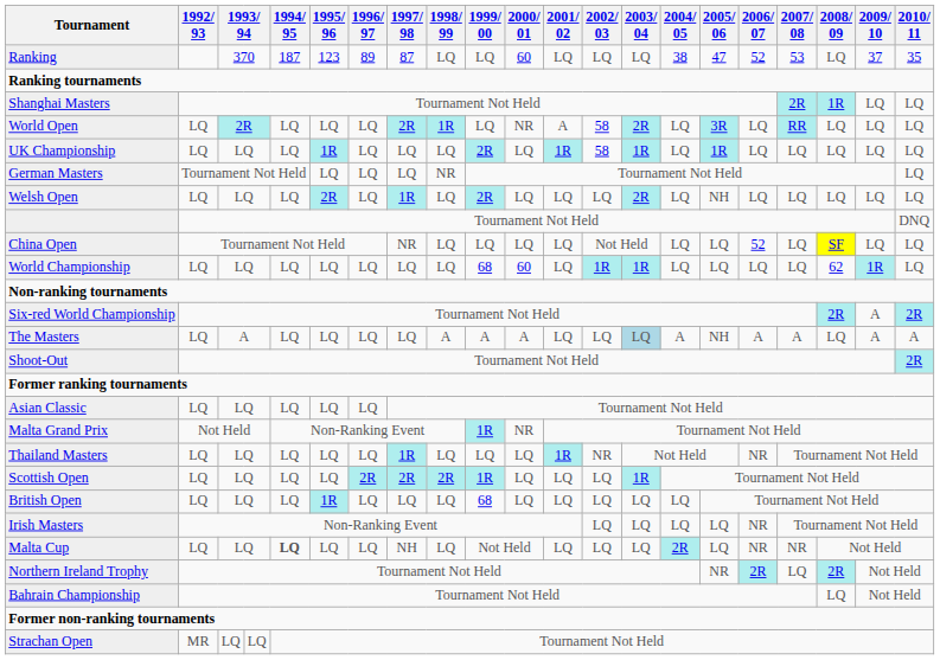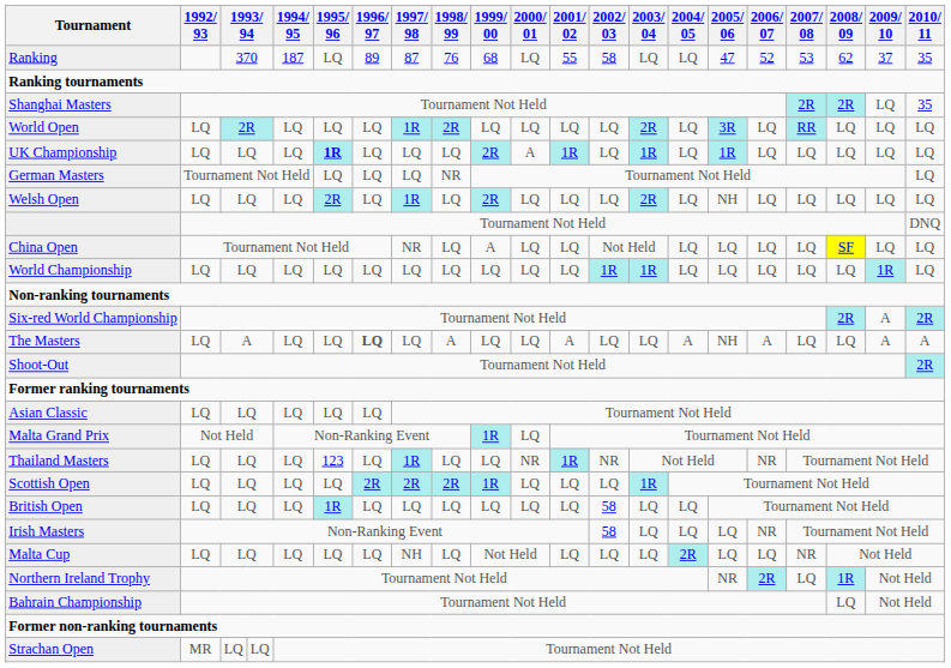 <table class="wikitable" style="font-size:85%">
 <tr>
 <th>Tournament</th>
 <th><a href='#'>1992/<br>93</a></th>
 <th colspan="2"><a href='#'>1993/<br>94</a></th>
 <th><a href='#'>1994/<br>95</a></th>
 <th><a href='#'>1995/<br>96</a></th>
 <th><a href='#'>1996/<br>97</a></th>
 <th><a href='#'>1997/<br>98</a></th>
 <th><a href='#'>1998/<br>99</a></th>
 <th><a href='#'>1999/<br>00</a></th>
 <th><a href='#'>2000/<br>01</a></th>
 <th><a href='#'>2001/<br>02</a></th>
 <th><a href='#'>2002/<br>03</a></th>
 <th><a href='#'>2003/<br>04</a></th>
 <th><a href='#'>2004/<br>05</a></th>
 <th><a href='#'>2005/<br>06</a></th>
 <th><a href='#'>2006/<br>07</a></th>
 <th><a href='#'>2007/<br>08</a></th>
 <th><a href='#'>2008/<br>09</a></th>
 <th><a href='#'>2009/<br>10</a></th>
 <th><a href='#'>2010/<br>11</a></th>
 </tr>
 <tr>
 <td style="background:#EFEFEF;"><a href='#'>Ranking</a></td>
 <td align="center"></td>
 <td align="center" colspan="2"><a href='#'>370</a></td>
 <td align="center"><a href='#'>187</a></td>
-<td align="center"><a href='#'>123</a></td>
+<td align="center" style="color:#555555;">LQ</td>
 <td align="center"><a href='#'>89</a></td>
 <td align="center"><a href='#'>87</a></td>
+<td align="center"><a href='#'>76</a></td>
+<td align="center"><a href='#'>68</a></td>
+<td align="center" style="color:#555555;">LQ</td>
+<td align="center"><a href='#'>55</a></td>
+<td align="center"><a href='#'>58</a></td>
 <td align="center" style="color:#555555;">LQ</td>
 <td align="center" style="color:#555555;">LQ</td>
-<td align="center"><a href='#'>60</a></td>
-<td align="center" style="color:#555555;">LQ</td>
-<td align="center" style="color:#555555;">LQ</td>
-<td align="center" style="color:#555555;">LQ</td>
-<td align="center"><a href='#'>38</a></td>
 <td align="center"><a href='#'>47</a></td>
 <td align="center"><a href='#'>52</a></td>
 <td align="center"><a href='#'>53</a></td>
-<td align="center" style="color:#555555;">LQ</td>
+<td align="center"><a href='#'>62</a></td>
 <td align="center"><a href='#'>37</a></td>
 <td align="center"><a href='#'>35</a></td>
 </tr>
 <tr>
 <td colspan="30"><strong>Ranking tournaments</strong></td>
 </tr>
 <tr>
 <td style="background:#EFEFEF;"><a href='#'>Shanghai Masters</a></td>
 <td align="center" colspan="16" style="color:#555555;">Tournament Not Held</td>
 <td align="center" style="background:#afeeee;"><a href='#'>2R</a></td>
-<td align="center" style="background:#afeeee;"><a href='#'>1R</a></td>
+<td align="center" style="background:#afeeee;"><a href='#'>2R</a></td>
 <td align="center" style="color:#555555;">LQ</td>
-<td align="center" style="color:#555555;">LQ</td>
+<td align="center"><a href='#'>35</a></td>
 </tr>
 <tr>
 <td style="background:#EFEFEF;"><a href='#'>World Open</a></td>
 <td align="center" style="color:#555555;">LQ</td>
 <td align="center" colspan="2" style="background:#afeeee;"><a href='#'>2R</a></td>
 <td align="center" style="color:#555555;">LQ</td>
 <td align="center" style="color:#555555;">LQ</td>
 <td align="center" style="color:#555555;">LQ</td>
+<td align="center" style="background:#afeeee;"><a href='#'>1R</a></td>
 <td align="center" style="background:#afeeee;"><a href='#'>2R</a></td>
-<td align="center" style="background:#afeeee;"><a href='#'>1R</a></td>
 <td align="center" style="color:#555555;">LQ</td>
-<td align="center" style="color:#555555;">NR</td>
-<td align="center" style="color:#555555;">A</td>
-<td align="center"><a href='#'>58</a></td>
+<td align="center" style="color:#555555;">LQ</td>
+<td align="center" style="color:#555555;">LQ</td>
+<td align="center" style="color:#555555;">LQ</td>
 <td align="center" style="background:#afeeee;"><a href='#'>2R</a></td>
 <td align="center" style="color:#555555;">LQ</td>
 <td align="center" style="background:#afeeee;"><a href='#'>3R</a></td>
 <td align="center" style="color:#555555;">LQ</td>
 <td align="center" style="background:#afeeee;"><a href='#'>RR</a></td>
 <td align="center" style="color:#555555;">LQ</td>
 <td align="center" style="color:#555555;">LQ</td>
 <td align="center" style="color:#555555;">LQ</td>
 </tr>
 <tr>
 <td style="background:#EFEFEF;"><a href='#'>UK Championship</a></td>
 <td align="center" style="color:#555555;">LQ</td>
 <td align="center" colspan="2" style="color:#555555;">LQ</td>
 <td align="center" style="color:#555555;">LQ</td>
-<td align="center" style="background:#afeeee;"><a href='#'>1R</a></td>
+<td align="center" style="background:#afeeee;"><strong><a href='#'>1R</a></strong></td>
 <td align="center" style="color:#555555;">LQ</td>
 <td align="center" style="color:#555555;">LQ</td>
 <td align="center" style="color:#555555;">LQ</td>
 <td align="center" style="background:#afeeee;"><a href='#'>2R</a></td>
+<td align="center" style="color:#555555;">A</td>
+<td align="center" style="background:#afeeee;"><a href='#'>1R</a></td>
 <td align="center" style="color:#555555;">LQ</td>
-<td align="center" style="background:#afeeee;"><a href='#'>1R</a></td>
-<td align="center"><a href='#'>58</a></td>
 <td align="center" style="background:#afeeee;"><a href='#'>1R</a></td>
 <td align="center" style="color:#555555;">LQ</td>
 <td align="center" style="background:#afeeee;"><a href='#'>1R</a></td>
 <td align="center" style="color:#555555;">LQ</td>
 <td align="center" style="color:#555555;">LQ</td>
 <td align="center" style="color:#555555;">LQ</td>
 <td align="center" style="color:#555555;">LQ</td>
 <td align="center" style="color:#555555;">LQ</td>
 </tr>
 <tr>
 <td style="background:#EFEFEF;"><a href='#'>German Masters</a></td>
 <td align="center" colspan="4" style="color:#555555;">Tournament Not Held</td>
 <td align="center" style="color:#555555;">LQ</td>
 <td align="center" style="color:#555555;">LQ</td>
 <td align="center" style="color:#555555;">LQ</td>
 <td align="center" style="color:#555555;">NR</td>
 <td align="center" colspan="11" style="color:#555555;">Tournament Not Held</td>
 <td align="center" style="color:#555555;">LQ</td>
 </tr>
 <tr>
 <td style="background:#EFEFEF;"><a href='#'>Welsh Open</a></td>
 <td align="center" style="color:#555555;">LQ</td>
 <td align="center" colspan="2" style="color:#555555;">LQ</td>
 <td align="center" style="color:#555555;">LQ</td>
 <td align="center" style="background:#afeeee;"><a href='#'>2R</a></td>
 <td align="center" style="color:#555555;">LQ</td>
 <td align="center" style="background:#afeeee;"><a href='#'>1R</a></td>
 <td align="center" style="color:#555555;">LQ</td>
 <td align="center" style="background:#afeeee;"><a href='#'>2R</a></td>
 <td align="center" style="color:#555555;">LQ</td>
 <td align="center" style="color:#555555;">LQ</td>
 <td align="center" style="color:#555555;">LQ</td>
 <td align="center" style="background:#afeeee;"><a href='#'>2R</a></td>
 <td align="center" style="color:#555555;">LQ</td>
 <td align="center" style="color:#555555;">NH</td>
 <td align="center" style="color:#555555;">LQ</td>
 <td align="center" style="color:#555555;">LQ</td>
 <td align="center" style="color:#555555;">LQ</td>
 <td align="center" style="color:#555555;">LQ</td>
 <td align="center" style="color:#555555;">LQ</td>
 </tr>
 <tr>
 <td style="background:#EFEFEF;"></td>
 <td align="center" colspan="19" style="color:#555555;">Tournament Not Held</td>
 <td align="center" style="color:#555555;">DNQ</td>
 </tr>
 <tr>
 <td style="background:#EFEFEF;"><a href='#'>China Open</a></td>
 <td align="center" colspan="6" style="color:#555555;">Tournament Not Held</td>
 <td align="center" style="color:#555555;">NR</td>
 <td align="center" style="color:#555555;">LQ</td>
-<td align="center" style="color:#555555;">LQ</td>
+<td align="center" style="color:#555555;">A</td>
 <td align="center" style="color:#555555;">LQ</td>
 <td align="center" style="color:#555555;">LQ</td>
 <td align="center" colspan="2" style="color:#555555;">Not Held</td>
 <td align="center" style="color:#555555;">LQ</td>
 <td align="center" style="color:#555555;">LQ</td>
-<td align="center"><a href='#'>52</a></td>
+<td align="center" style="color:#555555;">LQ</td>
 <td align="center" style="color:#555555;">LQ</td>
 <td align="center" style="background:yellow;"><a href='#'>SF</a></td>
 <td align="center" style="color:#555555;">LQ</td>
 <td align="center" style="color:#555555;">LQ</td>
 </tr>
 <tr>
 <td style="background:#EFEFEF;"><a href='#'>World Championship</a></td>
 <td align="center" style="color:#555555;">LQ</td>
 <td align="center" colspan="2" style="color:#555555;">LQ</td>
 <td align="center" style="color:#555555;">LQ</td>
 <td align="center" style="color:#555555;">LQ</td>
 <td align="center" style="color:#555555;">LQ</td>
 <td align="center" style="color:#555555;">LQ</td>
 <td align="center" style="color:#555555;">LQ</td>
-<td align="center"><a href='#'>68</a></td>
-<td align="center"><a href='#'>60</a></td>
+<td align="center" style="color:#555555;">LQ</td>
+<td align="center" style="color:#555555;">LQ</td>
 <td align="center" style="color:#555555;">LQ</td>
 <td align="center" style="background:#afeeee;"><a href='#'>1R</a></td>
 <td align="center" style="background:#afeeee;"><a href='#'>1R</a></td>
 <td align="center" style="color:#555555;">LQ</td>
 <td align="center" style="color:#555555;">LQ</td>
 <td align="center" style="color:#555555;">LQ</td>
 <td align="center" style="color:#555555;">LQ</td>
-<td align="center"><a href='#'>62</a></td>
+<td align="center" style="color:#555555;">LQ</td>
 <td align="center" style="background:#afeeee;"><a href='#'>1R</a></td>
 <td align="center" style="color:#555555;">LQ</td>
 </tr>
 <tr>
 <td colspan="30"><strong>Non-ranking tournaments</strong></td>
 </tr>
 <tr>
 <td style="background:#EFEFEF;"><a href='#'>Six-red World Championship</a></td>
 <td align="center" colspan="17" style="color:#555555;">Tournament Not Held</td>
 <td align="center" style="background:#afeeee;"><a href='#'>2R</a></td>
 <td align="center" style="color:#555555;">A</td>
 <td align="center" style="background:#afeeee;"><a href='#'>2R</a></td>
 </tr>
 <tr>
 <td style="background:#EFEFEF;"><a href='#'>The Masters</a></td>
 <td align="center" style="color:#555555;">LQ</td>
 <td align="center" colspan="2" style="color:#555555;">A</td>
 <td align="center" style="color:#555555;">LQ</td>
 <td align="center" style="color:#555555;">LQ</td>
+<td align="center" style="color:#555555;"><strong>LQ</strong></td>
+<td align="center" style="color:#555555;">LQ</td>
+<td align="center" style="color:#555555;">A</td>
 <td align="center" style="color:#555555;">LQ</td>
 <td align="center" style="color:#555555;">LQ</td>
 <td align="center" style="color:#555555;">A</td>
-<td align="center" style="color:#555555;">A</td>
-<td align="center" style="color:#555555;">A</td>
 <td align="center" style="color:#555555;">LQ</td>
 <td align="center" style="color:#555555;">LQ</td>
-<td align="center" style="background: lightblue; color:#555555;">LQ</td>
 <td align="center" style="color:#555555;">A</td>
 <td align="center" style="color:#555555;">NH</td>
 <td align="center" style="color:#555555;">A</td>
-<td align="center" style="color:#555555;">A</td>
+<td align="center" style="color:#555555;">LQ</td>
 <td align="center" style="color:#555555;">LQ</td>
 <td align="center" style="color:#555555;">A</td>
 <td align="center" style="color:#555555;">A</td>
 </tr>
 <tr>
 <td style="background:#EFEFEF;"><a href='#'>Shoot-Out</a></td>
 <td align="center" colspan="19" style="color:#555555;">Tournament Not Held</td>
 <td align="center" style="background:#afeeee;"><a href='#'>2R</a></td>
 </tr>
 <tr>
 <td colspan="30"><strong>Former ranking tournaments</strong></td>
 </tr>
 <tr>
 <td style="background:#EFEFEF;"><a href='#'>Asian Classic</a></td>
 <td align="center" style="color:#555555;">LQ</td>
 <td align="center" colspan="2" style="color:#555555;">LQ</td>
 <td align="center" style="color:#555555;">LQ</td>
 <td align="center" style="color:#555555;">LQ</td>
 <td align="center" style="color:#555555;">LQ</td>
 <td align="center" colspan="30" style="color:#555555;">Tournament Not Held</td>
 </tr>
 <tr>
 <td style="background:#EFEFEF;"><a href='#'>Malta Grand Prix</a></td>
 <td align="center" colspan="3" style="color:#555555;">Not Held</td>
 <td align="center" colspan="5" style="color:#555555;">Non-Ranking Event</td>
 <td align="center" style="background:#afeeee;"><a href='#'>1R</a></td>
-<td align="center" style="color:#555555;">NR</td>
+<td align="center" style="color:#555555;">LQ</td>
 <td align="center" colspan="30" style="color:#555555;">Tournament Not Held</td>
 </tr>
 <tr>
 <td style="background:#EFEFEF;"><a href='#'>Thailand Masters</a></td>
 <td align="center" style="color:#555555;">LQ</td>
 <td align="center" colspan="2" style="color:#555555;">LQ</td>
 <td align="center" style="color:#555555;">LQ</td>
-<td align="center" style="color:#555555;">LQ</td>
+<td align="center"><a href='#'>123</a></td>
 <td align="center" style="color:#555555;">LQ</td>
 <td align="center" style="background:#afeeee;"><a href='#'>1R</a></td>
 <td align="center" style="color:#555555;">LQ</td>
 <td align="center" style="color:#555555;">LQ</td>
-<td align="center" style="color:#555555;">LQ</td>
+<td align="center" style="color:#555555;">NR</td>
 <td align="center" style="background:#afeeee;"><a href='#'>1R</a></td>
 <td align="center" style="color:#555555;">NR</td>
 <td align="center" colspan="3" style="color:#555555;">Not Held</td>
 <td align="center" style="color:#555555;">NR</td>
 <td align="center" colspan="30" style="color:#555555;">Tournament Not Held</td>
 </tr>
 <tr>
 <td style="background:#EFEFEF;"><a href='#'>Scottish Open</a></td>
 <td align="center" style="color:#555555;">LQ</td>
 <td align="center" colspan="2" style="color:#555555;">LQ</td>
 <td align="center" style="color:#555555;">LQ</td>
 <td align="center" style="color:#555555;">LQ</td>
 <td align="center" style="background:#afeeee;"><a href='#'>2R</a></td>
 <td align="center" style="background:#afeeee;"><a href='#'>2R</a></td>
 <td align="center" style="background:#afeeee;"><a href='#'>2R</a></td>
 <td align="center" style="background:#afeeee;"><a href='#'>1R</a></td>
 <td align="center" style="color:#555555;">LQ</td>
 <td align="center" style="color:#555555;">LQ</td>
 <td align="center" style="color:#555555;">LQ</td>
 <td align="center" style="background:#afeeee;"><a href='#'>1R</a></td>
 <td align="center" colspan="30" style="color:#555555;">Tournament Not Held</td>
 </tr>
 <tr>
 <td style="background:#EFEFEF;"><a href='#'>British Open</a></td>
 <td align="center" style="color:#555555;">LQ</td>
 <td align="center" colspan="2" style="color:#555555;">LQ</td>
 <td align="center" style="color:#555555;">LQ</td>
 <td align="center" style="background:#afeeee;"><a href='#'>1R</a></td>
 <td align="center" style="color:#555555;">LQ</td>
 <td align="center" style="color:#555555;">LQ</td>
 <td align="center" style="color:#555555;">LQ</td>
-<td align="center"><a href='#'>68</a></td>
 <td align="center" style="color:#555555;">LQ</td>
 <td align="center" style="color:#555555;">LQ</td>
 <td align="center" style="color:#555555;">LQ</td>
+<td align="center"><a href='#'>58</a></td>
 <td align="center" style="color:#555555;">LQ</td>
 <td align="center" style="color:#555555;">LQ</td>
 <td align="center" colspan="30" style="color:#555555;">Tournament Not Held</td>
 </tr>
 <tr>
 <td style="background:#EFEFEF;"><a href='#'>Irish Masters</a></td>
 <td align="center" colspan="11" style="color:#555555;">Non-Ranking Event</td>
-<td align="center" style="color:#555555;">LQ</td>
+<td align="center"><a href='#'>58</a></td>
 <td align="center" style="color:#555555;">LQ</td>
 <td align="center" style="color:#555555;">LQ</td>
 <td align="center" style="color:#555555;">LQ</td>
 <td align="center" style="color:#555555;">NR</td>
 <td align="center" colspan="30" style="color:#555555;">Tournament Not Held</td>
 </tr>
 <tr>
 <td style="background:#EFEFEF;"><a href='#'>Malta Cup</a></td>
 <td align="center" style="color:#555555;">LQ</td>
 <td align="center" colspan="2" style="color:#555555;">LQ</td>
-<td align="center" style="color:#555555;"><strong>LQ</strong></td>
+<td align="center" style="color:#555555;">LQ</td>
 <td align="center" style="color:#555555;">LQ</td>
 <td align="center" style="color:#555555;">LQ</td>
 <td align="center" style="color:#555555;">NH</td>
 <td align="center" style="color:#555555;">LQ</td>
 <td align="center" colspan="2" style="color:#555555;">Not Held</td>
 <td align="center" style="color:#555555;">LQ</td>
 <td align="center" style="color:#555555;">LQ</td>
 <td align="center" style="color:#555555;">LQ</td>
 <td align="center" style="background:#afeeee;"><a href='#'>2R</a></td>
 <td align="center" style="color:#555555;">LQ</td>
-<td align="center" style="color:#555555;">NR</td>
+<td align="center" style="color:#555555;">LQ</td>
 <td align="center" style="color:#555555;">NR</td>
 <td align="center" colspan="30" style="color:#555555;">Not Held</td>
 </tr>
 <tr>
 <td style="background:#EFEFEF;"><a href='#'>Northern Ireland Trophy</a></td>
 <td align="center" colspan="14" style="color:#555555;">Tournament Not Held</td>
 <td align="center" style="color:#555555;">NR</td>
 <td align="center" style="background:#afeeee;"><a href='#'>2R</a></td>
 <td align="center" style="color:#555555;">LQ</td>
-<td align="center" style="background:#afeeee;"><a href='#'>2R</a></td>
+<td align="center" style="background:#afeeee;"><a href='#'>1R</a></td>
 <td align="center" colspan="30" style="color:#555555;">Not Held</td>
 </tr>
 <tr>
 <td style="background:#EFEFEF;"><a href='#'>Bahrain Championship</a></td>
 <td align="center" colspan="17" style="color:#555555;">Tournament Not Held</td>
 <td align="center" style="color:#555555;">LQ</td>
 <td align="center" colspan="30" style="color:#555555;">Not Held</td>
 </tr>
 <tr>
 <td colspan="30"><strong>Former non-ranking tournaments</strong></td>
 </tr>
 <tr>
 <td style="background:#EFEFEF;"><a href='#'>Strachan Open</a></td>
 <td align="center" style="color:#555555;">MR</td>
 <td align="center" style="color:#555555;">LQ</td>
 <td align="center" style="color:#555555;">LQ</td>
 <td align="center" colspan="30" style="color:#555555;">Tournament Not Held</td>
 </tr>
 </table>
